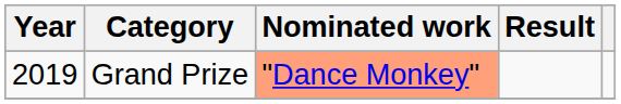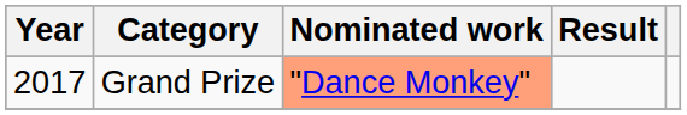 <table class="wikitable">
 <tr>
 <th>Year</th>
 <th>Category</th>
 <th>Nominated work</th>
 <th>Result</th>
 <th></th>
 </tr>
 <tr>
-<td>2019</td>
+<td>2017</td>
 <td>Grand Prize</td>
 <td style="background: lightsalmon;">"<a href='#'>Dance Monkey</a>"</td>
 <td></td>
 <td></td>
 </tr>
 <tr>
 </tr>
 </table>
